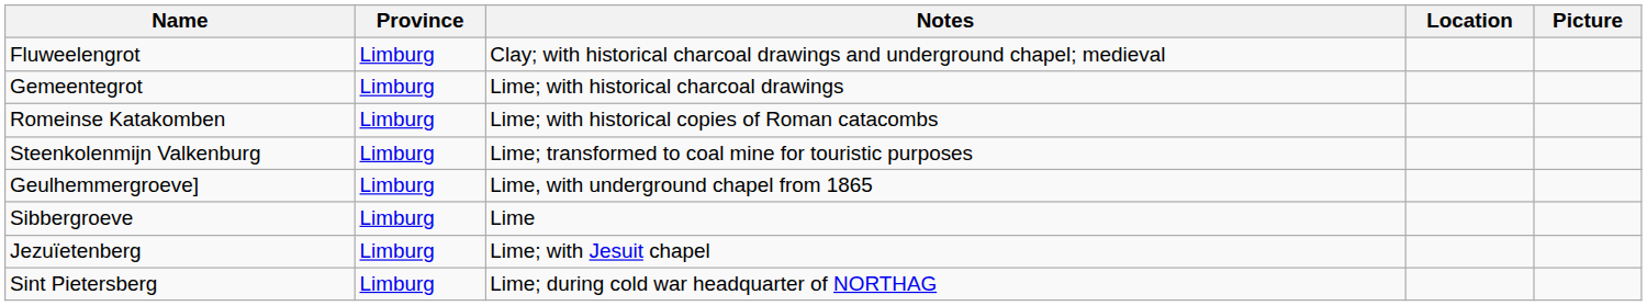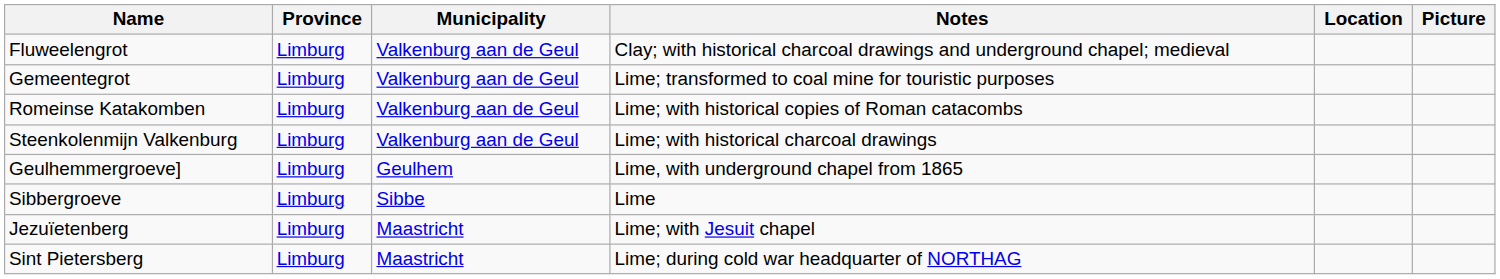 <table class="wikitable sortable" style="width:100%">
 <tr>
 <th>Name</th>
 <th>Province</th>
+<th>Municipality</th>
 <th class="unsortable">Notes</th>
 <th class="unsortable">Location</th>
 <th class="unsortable">Picture</th>
 </tr>
 <tr>
 <td>Fluweelengrot</td>
 <td><a href='#'>Limburg</a></td>
+<td><a href='#'>Valkenburg aan de Geul</a></td>
 <td>Clay; with historical charcoal drawings and underground chapel; medieval</td>
 <td></td>
 <td></td>
 </tr>
 <tr>
 <td>Gemeentegrot</td>
 <td><a href='#'>Limburg</a></td>
-<td>Lime; with historical charcoal drawings</td>
+<td><a href='#'>Valkenburg aan de Geul</a></td>
+<td>Lime; transformed to coal mine for touristic purposes</td>
 <td></td>
 <td></td>
 </tr>
 <tr>
 <td>Romeinse Katakomben</td>
 <td><a href='#'>Limburg</a></td>
+<td><a href='#'>Valkenburg aan de Geul</a></td>
 <td>Lime; with historical copies of Roman catacombs</td>
 <td></td>
 <td></td>
 </tr>
 <tr>
 <td>Steenkolenmijn Valkenburg</td>
 <td><a href='#'>Limburg</a></td>
-<td>Lime; transformed to coal mine for touristic purposes</td>
+<td><a href='#'>Valkenburg aan de Geul</a></td>
+<td>Lime; with historical charcoal drawings</td>
 <td></td>
 <td></td>
 </tr>
 <tr>
 <td>Geulhemmergroeve]</td>
 <td><a href='#'>Limburg</a></td>
+<td><a href='#'>Geulhem</a></td>
 <td>Lime, with underground chapel from 1865</td>
 <td></td>
 <td></td>
 </tr>
 <tr>
 <td>Sibbergroeve</td>
 <td><a href='#'>Limburg</a></td>
+<td><a href='#'>Sibbe</a></td>
 <td>Lime</td>
 <td></td>
 <td></td>
 </tr>
 <tr>
 <td>Jezuïetenberg</td>
 <td><a href='#'>Limburg</a></td>
+<td><a href='#'>Maastricht</a></td>
 <td>Lime; with <a href='#'>Jesuit</a> chapel</td>
 <td></td>
 <td></td>
 </tr>
 <tr>
 <td>Sint Pietersberg</td>
 <td><a href='#'>Limburg</a></td>
+<td><a href='#'>Maastricht</a></td>
 <td>Lime; during cold war headquarter of <a href='#'>NORTHAG</a></td>
 <td></td>
 <td></td>
 </tr>
 </table>
